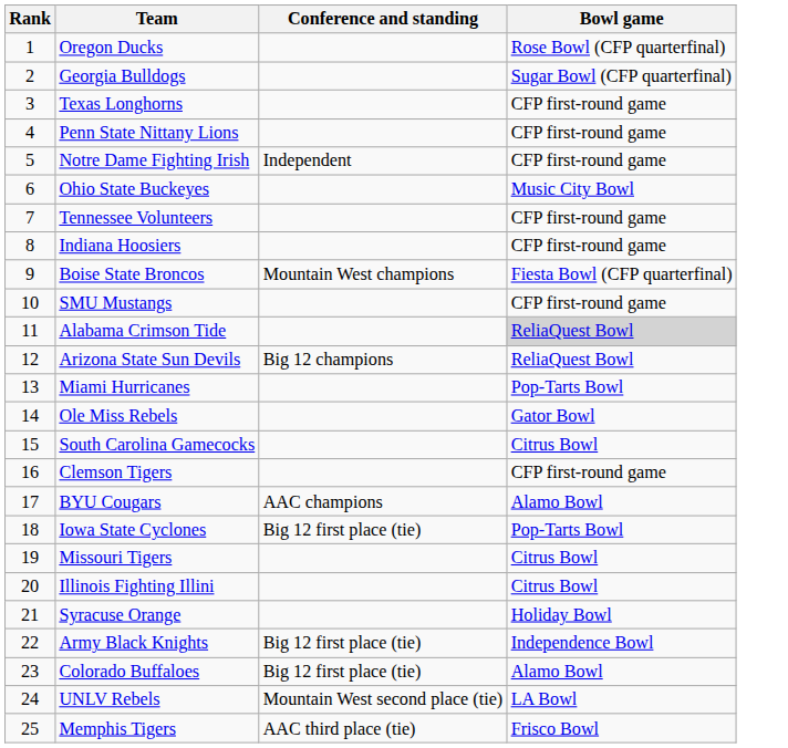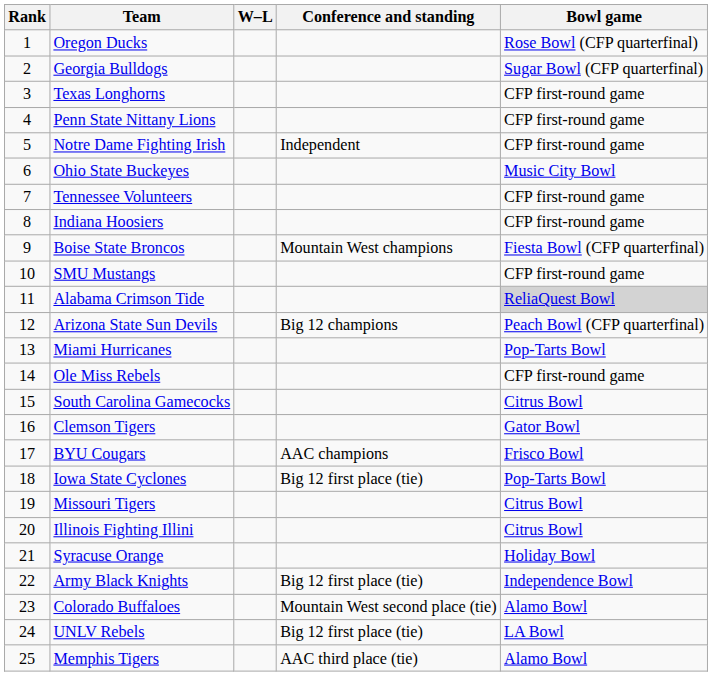 <table class="wikitable sortable">
 <tr>
 <th>Rank</th>
 <th>Team</th>
+<th>W–L</th>
 <th>Conference and standing</th>
 <th>Bowl game</th>
 </tr>
 <tr>
 <td align=center>1</td>
 <td><a href='#'>Oregon Ducks</a></td>
+<td align="center"></td>
 <td></td>
 <td><a href='#'>Rose Bowl</a> (CFP quarterfinal)</td>
 </tr>
 <tr>
 <td align=center>2</td>
 <td><a href='#'>Georgia Bulldogs</a></td>
+<td align="center"></td>
 <td></td>
 <td><a href='#'>Sugar Bowl</a> (CFP quarterfinal)</td>
 </tr>
 <tr>
 <td align=center>3</td>
 <td><a href='#'>Texas Longhorns</a></td>
+<td align="center"></td>
 <td></td>
 <td>CFP first-round game</td>
 </tr>
 <tr>
 <td align=center>4</td>
 <td><a href='#'>Penn State Nittany Lions</a></td>
+<td align="center"></td>
 <td></td>
 <td>CFP first-round game</td>
 </tr>
 <tr>
 <td align=center>5</td>
 <td><a href='#'>Notre Dame Fighting Irish</a></td>
+<td align="center"></td>
 <td>Independent</td>
 <td>CFP first-round game</td>
 </tr>
 <tr>
 <td align=center>6</td>
 <td><a href='#'>Ohio State Buckeyes</a></td>
+<td align="center"></td>
 <td></td>
 <td><a href='#'>Music City Bowl</a></td>
 </tr>
 <tr>
 <td align=center>7</td>
 <td><a href='#'>Tennessee Volunteers</a></td>
+<td align="center"></td>
 <td></td>
 <td>CFP first-round game</td>
 </tr>
 <tr>
 <td align=center>8</td>
 <td><a href='#'>Indiana Hoosiers</a></td>
+<td align="center"></td>
 <td></td>
 <td>CFP first-round game</td>
 </tr>
 <tr>
 <td align=center>9</td>
 <td><a href='#'>Boise State Broncos</a></td>
+<td align="center"></td>
 <td>Mountain West champions</td>
 <td><a href='#'>Fiesta Bowl</a> (CFP quarterfinal)</td>
 </tr>
 <tr>
 <td align=center>10</td>
 <td><a href='#'>SMU Mustangs</a></td>
+<td align="center"></td>
 <td></td>
 <td>CFP first-round game</td>
 </tr>
 <tr>
 <td align=center>11</td>
 <td><a href='#'>Alabama Crimson Tide</a></td>
+<td align="center"></td>
 <td></td>
 <td style="background: lightgrey;"><a href='#'>ReliaQuest Bowl</a></td>
 </tr>
 <tr>
 <td align=center>12</td>
 <td><a href='#'>Arizona State Sun Devils</a></td>
+<td align="center"></td>
 <td>Big 12 champions</td>
-<td><a href='#'>ReliaQuest Bowl</a></td>
+<td><a href='#'>Peach Bowl</a> (CFP quarterfinal)</td>
 </tr>
 <tr>
 <td align=center>13</td>
 <td><a href='#'>Miami Hurricanes</a></td>
+<td align="center"></td>
 <td></td>
 <td><a href='#'>Pop-Tarts Bowl</a></td>
 </tr>
 <tr>
 <td align=center>14</td>
 <td><a href='#'>Ole Miss Rebels</a></td>
+<td align="center"></td>
 <td></td>
-<td><a href='#'>Gator Bowl</a></td>
+<td>CFP first-round game</td>
 </tr>
 <tr>
 <td align=center>15</td>
 <td><a href='#'>South Carolina Gamecocks</a></td>
+<td align="center"></td>
 <td></td>
 <td><a href='#'>Citrus Bowl</a></td>
 </tr>
 <tr>
 <td align=center>16</td>
 <td><a href='#'>Clemson Tigers</a></td>
+<td align="center"></td>
 <td></td>
-<td>CFP first-round game</td>
+<td><a href='#'>Gator Bowl</a></td>
 </tr>
 <tr>
 <td align=center>17</td>
 <td><a href='#'>BYU Cougars</a></td>
+<td align="center"></td>
 <td>AAC champions</td>
-<td><a href='#'>Alamo Bowl</a></td>
+<td><a href='#'>Frisco Bowl</a></td>
 </tr>
 <tr>
 <td align=center>18</td>
 <td><a href='#'>Iowa State Cyclones</a></td>
+<td align="center"></td>
 <td>Big 12 first place (tie)</td>
 <td><a href='#'>Pop-Tarts Bowl</a></td>
 </tr>
 <tr>
 <td align=center>19</td>
 <td><a href='#'>Missouri Tigers</a></td>
+<td align="center"></td>
 <td></td>
 <td><a href='#'>Citrus Bowl</a></td>
 </tr>
 <tr>
 <td align=center>20</td>
 <td><a href='#'>Illinois Fighting Illini</a></td>
+<td align="center"></td>
 <td></td>
 <td><a href='#'>Citrus Bowl</a></td>
 </tr>
 <tr>
 <td align=center>21</td>
 <td><a href='#'>Syracuse Orange</a></td>
+<td align="center"></td>
 <td></td>
 <td><a href='#'>Holiday Bowl</a></td>
 </tr>
 <tr>
 <td align=center>22</td>
 <td><a href='#'>Army Black Knights</a></td>
+<td align="center"></td>
 <td>Big 12 first place (tie)</td>
 <td><a href='#'>Independence Bowl</a></td>
 </tr>
 <tr>
 <td align=center>23</td>
 <td><a href='#'>Colorado Buffaloes</a></td>
-<td>Big 12 first place (tie)</td>
+<td align="center"></td>
+<td>Mountain West second place (tie)</td>
 <td><a href='#'>Alamo Bowl</a></td>
 </tr>
 <tr>
 <td align=center>24</td>
 <td><a href='#'>UNLV Rebels</a></td>
-<td>Mountain West second place (tie)</td>
+<td align="center"></td>
+<td>Big 12 first place (tie)</td>
 <td><a href='#'>LA Bowl</a></td>
 </tr>
 <tr>
 <td align=center>25</td>
 <td><a href='#'>Memphis Tigers</a></td>
+<td align="center"></td>
 <td>AAC third place (tie)</td>
-<td><a href='#'>Frisco Bowl</a></td>
+<td><a href='#'>Alamo Bowl</a></td>
 </tr>
 </table>
